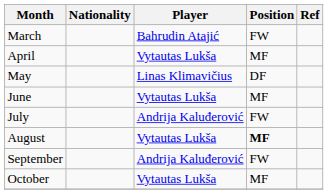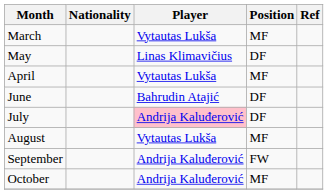 <table class="wikitable sortable">
 <tr>
 <th>Month</th>
 <th>Nationality</th>
 <th>Player</th>
 <th>Position</th>
 <th class="unsortable">Ref</th>
 </tr>
 <tr>
 <td>March</td>
-<td></td>
-<td><a href='#'>Bahrudin Atajić</a></td>
-<td>FW</td>
-<td></td>
-</tr>
-<tr>
-<td>April</td>
 <td></td>
 <td><a href='#'>Vytautas Lukša</a></td>
 <td>MF</td>
 <td></td>
 </tr>
 <tr>
 <td>May</td>
 <td></td>
 <td><a href='#'>Linas Klimavičius</a></td>
 <td>DF</td>
 <td></td>
 </tr>
 <tr>
-<td>June</td>
+<td>April</td>
 <td></td>
 <td><a href='#'>Vytautas Lukša</a></td>
 <td>MF</td>
 <td></td>
 </tr>
 <tr>
+<td>June</td>
+<td></td>
+<td><a href='#'>Bahrudin Atajić</a></td>
+<td>DF</td>
+<td></td>
+</tr>
+<tr>
 <td>July</td>
 <td></td>
-<td><a href='#'>Andrija Kaluđerović</a></td>
-<td>FW</td>
+<td style="background: pink;"><a href='#'>Andrija Kaluđerović</a></td>
+<td>DF</td>
 <td></td>
 </tr>
 <tr>
 <td>August</td>
 <td></td>
 <td><a href='#'>Vytautas Lukša</a></td>
-<td><strong>MF</strong></td>
+<td>MF</td>
 <td></td>
 </tr>
 <tr>
 <td>September</td>
 <td></td>
 <td><a href='#'>Andrija Kaluđerović</a></td>
 <td>FW</td>
 <td></td>
 </tr>
 <tr>
 <td>October</td>
 <td></td>
-<td><a href='#'>Vytautas Lukša</a></td>
+<td><a href='#'>Andrija Kaluđerović</a></td>
 <td>MF</td>
 <td></td>
 </tr>
 <tr>
 </tr>
 </table>
